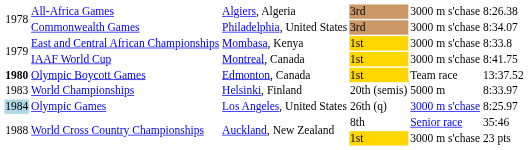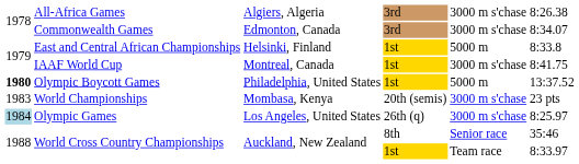 <table>
 <tr>
 <td rowspan=2>1978</td>
 <td><a href='#'>All-Africa Games</a></td>
 <td><a href='#'>Algiers</a>, Algeria</td>
 <td bgcolor=cc9966>3rd</td>
 <td>3000 m s'chase</td>
 <td>8:26.38</td>
 </tr>
 <tr>
 <td><a href='#'>Commonwealth Games</a></td>
-<td><a href='#'>Philadelphia</a>, United States</td>
+<td><a href='#'>Edmonton</a>, Canada</td>
 <td bgcolor=cc9966>3rd</td>
 <td>3000 m s'chase</td>
 <td>8:34.07</td>
 </tr>
 <tr>
 <td rowspan=2>1979</td>
 <td><a href='#'>East and Central African Championships</a></td>
-<td><a href='#'>Mombasa</a>, Kenya</td>
+<td><a href='#'>Helsinki</a>, Finland</td>
 <td bgcolor=gold>1st</td>
-<td>3000 m s'chase</td>
+<td>5000 m</td>
 <td>8:33.8</td>
 </tr>
 <tr>
 <td><a href='#'>IAAF World Cup</a></td>
 <td><a href='#'>Montreal</a>, Canada</td>
 <td bgcolor=gold>1st</td>
 <td>3000 m s'chase</td>
 <td>8:41.75</td>
 </tr>
 <tr>
 <td><strong>1980</strong></td>
 <td><a href='#'>Olympic Boycott Games</a></td>
-<td><a href='#'>Edmonton</a>, Canada</td>
+<td><a href='#'>Philadelphia</a>, United States</td>
 <td bgcolor=gold>1st</td>
-<td>Team race</td>
+<td>5000 m</td>
 <td>13:37.52</td>
 </tr>
 <tr>
 <td>1983</td>
 <td><a href='#'>World Championships</a></td>
-<td><a href='#'>Helsinki</a>, Finland</td>
+<td><a href='#'>Mombasa</a>, Kenya</td>
 <td>20th (semis)</td>
-<td>5000 m</td>
-<td>8:33.97</td>
+<td><a href='#'>3000 m s'chase</a></td>
+<td>23 pts</td>
 </tr>
 <tr>
 <td style="background: lightblue;">1984</td>
 <td><a href='#'>Olympic Games</a></td>
 <td><a href='#'>Los Angeles</a>, United States</td>
 <td>26th (q)</td>
 <td><a href='#'>3000 m s'chase</a></td>
 <td>8:25.97</td>
 </tr>
 <tr>
 <td rowspan=2>1988</td>
 <td rowspan=2><a href='#'>World Cross Country Championships</a></td>
 <td rowspan=2><a href='#'>Auckland</a>, New Zealand</td>
 <td>8th</td>
 <td><a href='#'>Senior race</a></td>
 <td>35:46</td>
 </tr>
 <tr>
 <td bgcolor=gold>1st</td>
-<td>3000 m s'chase</td>
-<td>23 pts</td>
+<td>Team race</td>
+<td>8:33.97</td>
 </tr>
 </table>
